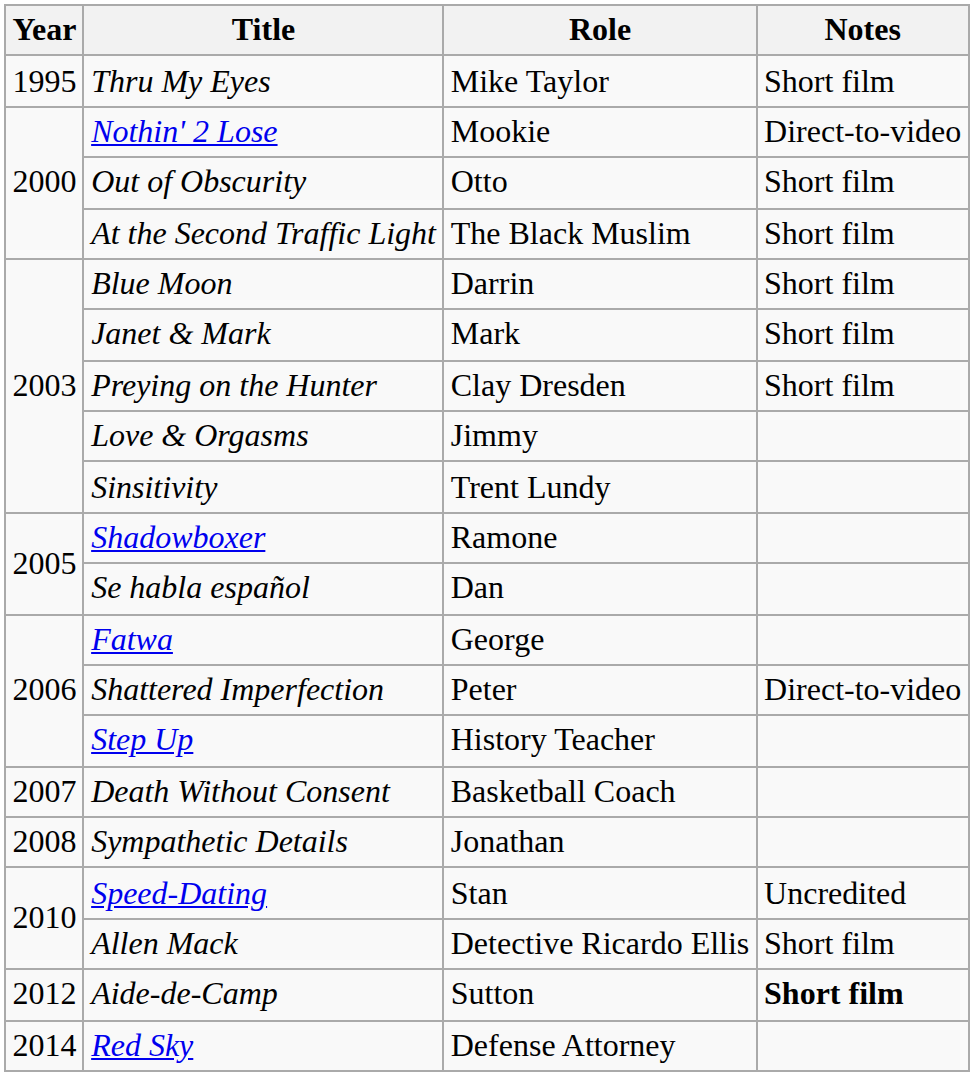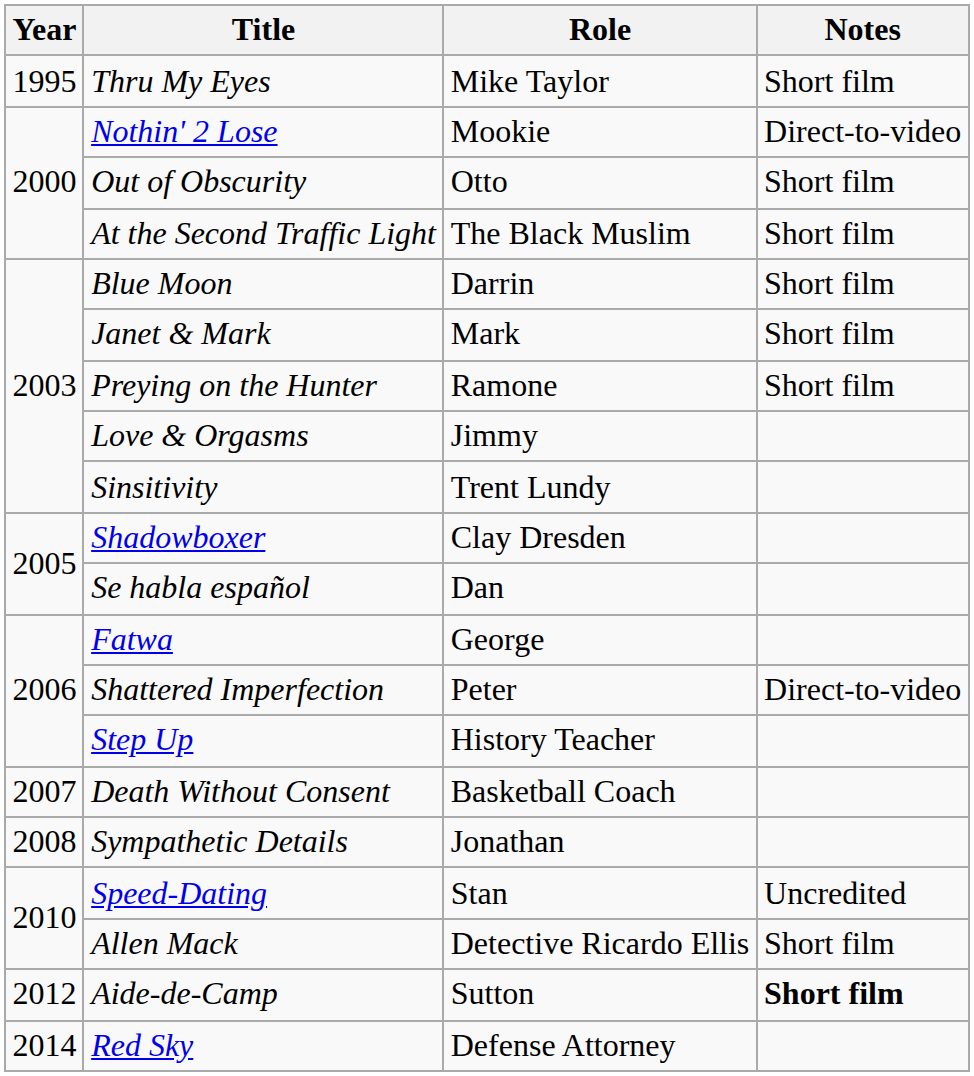 <table class="wikitable sortable">
 <tr>
 <th>Year</th>
 <th>Title</th>
 <th>Role</th>
 <th>Notes</th>
 </tr>
 <tr>
 <td>1995</td>
 <td><em>Thru My Eyes</em></td>
 <td>Mike Taylor</td>
 <td>Short film</td>
 </tr>
 <tr>
 <td rowspan="3">2000</td>
 <td><em><a href='#'>Nothin' 2 Lose</a></em></td>
 <td>Mookie</td>
 <td>Direct-to-video</td>
 </tr>
 <tr>
 <td><em>Out of Obscurity</em></td>
 <td>Otto</td>
 <td>Short film</td>
 </tr>
 <tr>
 <td><em>At the Second Traffic Light</em></td>
 <td>The Black Muslim</td>
 <td>Short film</td>
 </tr>
 <tr>
 <td rowspan="5">2003</td>
 <td><em>Blue Moon</em></td>
 <td>Darrin</td>
 <td>Short film</td>
 </tr>
 <tr>
 <td><em>Janet & Mark</em></td>
 <td>Mark</td>
 <td>Short film</td>
 </tr>
 <tr>
 <td><em>Preying on the Hunter</em></td>
-<td>Clay Dresden</td>
+<td>Ramone</td>
 <td>Short film</td>
 </tr>
 <tr>
 <td><em>Love & Orgasms</em></td>
 <td>Jimmy</td>
 <td></td>
 </tr>
 <tr>
 <td><em>Sinsitivity</em></td>
 <td>Trent Lundy</td>
 <td></td>
 </tr>
 <tr>
 <td rowspan="2">2005</td>
 <td><em><a href='#'>Shadowboxer</a></em></td>
-<td>Ramone</td>
+<td>Clay Dresden</td>
 <td></td>
 </tr>
 <tr>
 <td><em>Se habla español</em></td>
 <td>Dan</td>
 <td></td>
 </tr>
 <tr>
 <td rowspan="3">2006</td>
 <td><em><a href='#'>Fatwa</a></em></td>
 <td>George</td>
 <td></td>
 </tr>
 <tr>
 <td><em>Shattered Imperfection</em></td>
 <td>Peter</td>
 <td>Direct-to-video</td>
 </tr>
 <tr>
 <td><em><a href='#'>Step Up</a></em></td>
 <td>History Teacher</td>
 <td></td>
 </tr>
 <tr>
 <td>2007</td>
 <td><em>Death Without Consent</em></td>
 <td>Basketball Coach</td>
 <td></td>
 </tr>
 <tr>
 <td>2008</td>
 <td><em>Sympathetic Details</em></td>
 <td>Jonathan</td>
 <td></td>
 </tr>
 <tr>
 <td rowspan="2">2010</td>
 <td><em><a href='#'>Speed-Dating</a></em></td>
 <td>Stan</td>
 <td>Uncredited</td>
 </tr>
 <tr>
 <td><em>Allen Mack</em></td>
 <td>Detective Ricardo Ellis</td>
 <td>Short film</td>
 </tr>
 <tr>
 <td>2012</td>
 <td><em>Aide-de-Camp</em></td>
 <td>Sutton</td>
 <td><strong>Short film</strong></td>
 </tr>
 <tr>
 <td>2014</td>
 <td><em><a href='#'>Red Sky</a></em></td>
 <td>Defense Attorney</td>
 <td></td>
 </tr>
 </table>
